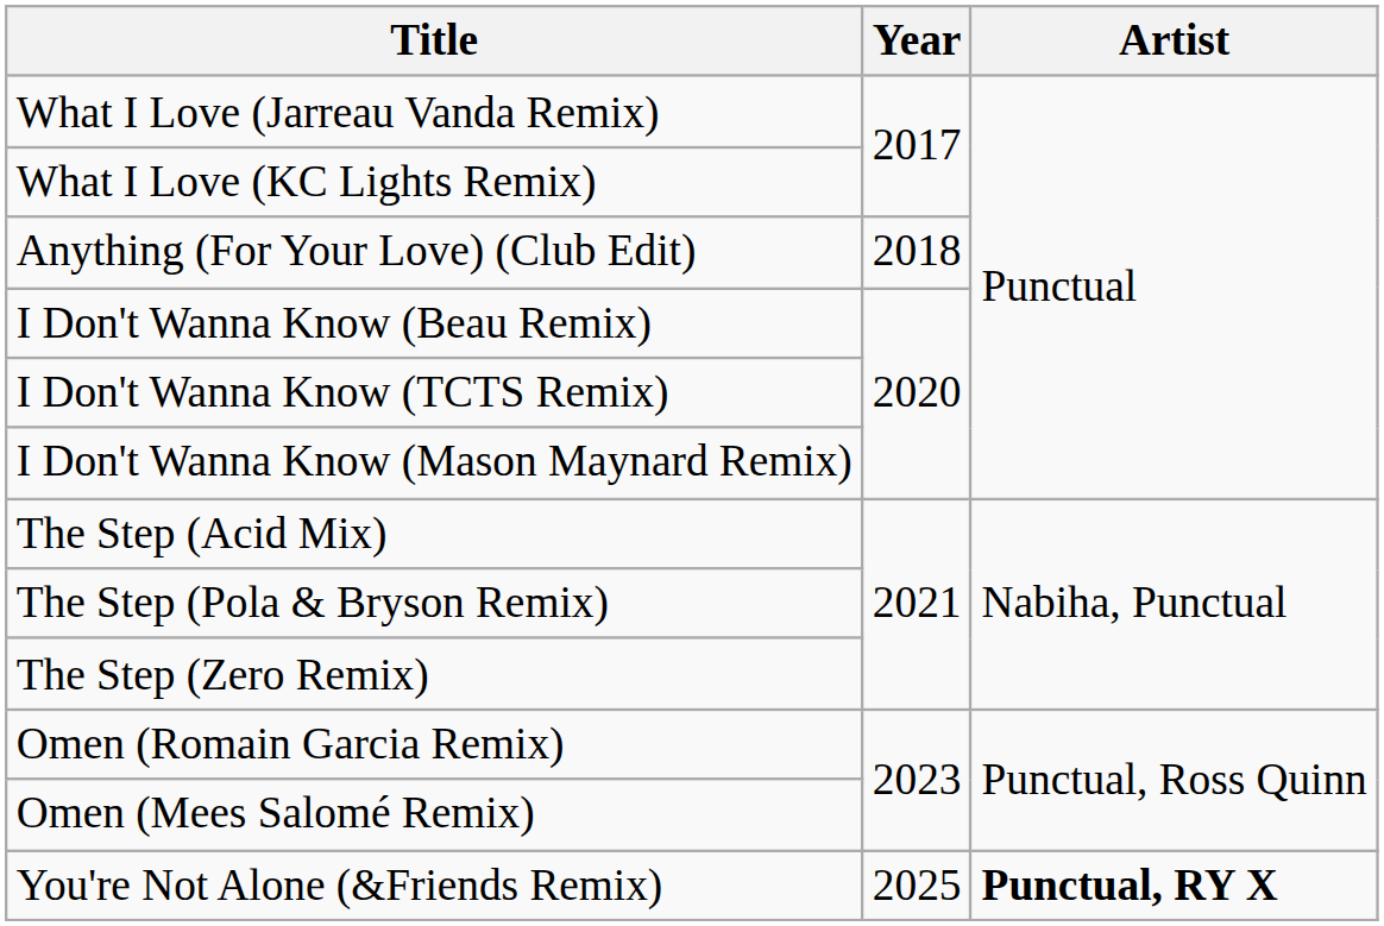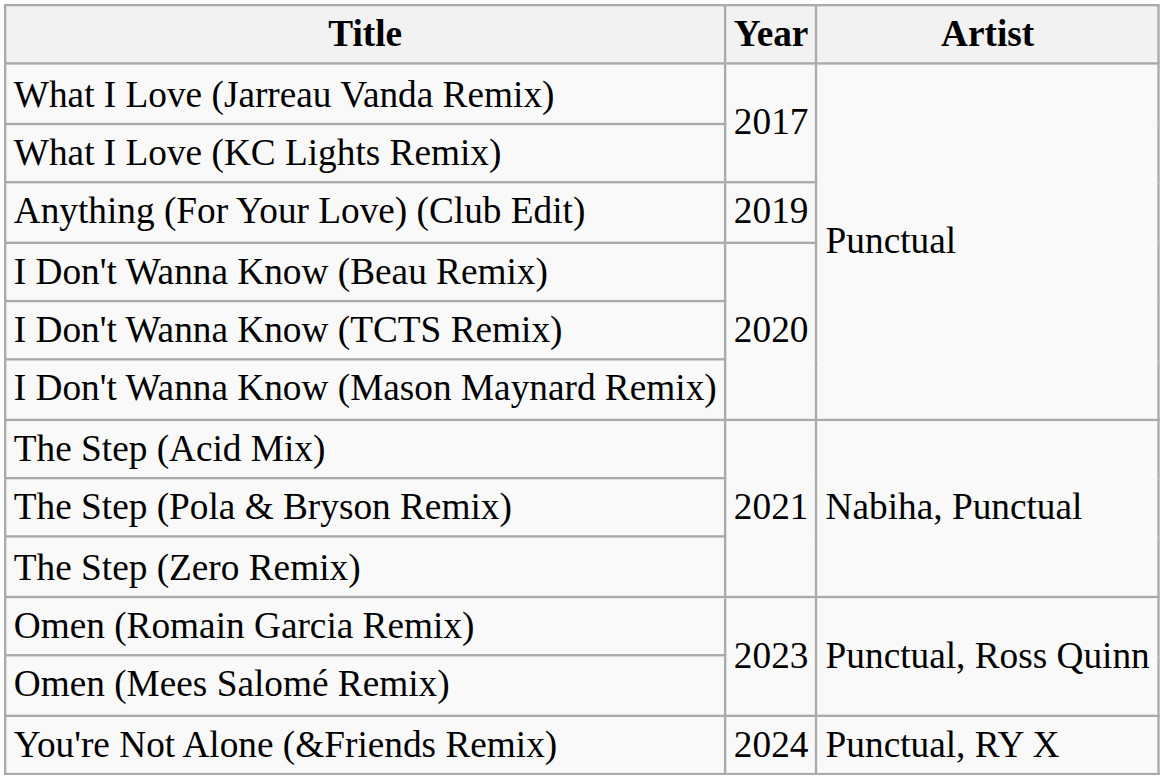 <table class="wikitable">
 <tr>
 <th>Title</th>
 <th>Year</th>
 <th>Artist</th>
 </tr>
 <tr>
 <td>What I Love (Jarreau Vanda Remix)</td>
 <td rowspan="2">2017</td>
 <td rowspan="6">Punctual</td>
 </tr>
 <tr>
 <td>What I Love (KC Lights Remix)</td>
 </tr>
 <tr>
 <td>Anything (For Your Love) (Club Edit)</td>
-<td>2018</td>
+<td>2019</td>
 </tr>
 <tr>
 <td>I Don't Wanna Know (Beau Remix)</td>
 <td rowspan="3">2020</td>
 </tr>
 <tr>
 <td>I Don't Wanna Know (TCTS Remix)</td>
 </tr>
 <tr>
 <td>I Don't Wanna Know (Mason Maynard Remix)</td>
 </tr>
 <tr>
 <td>The Step (Acid Mix)</td>
 <td rowspan="3">2021</td>
 <td rowspan="3">Nabiha, Punctual</td>
 </tr>
 <tr>
 <td>The Step (Pola & Bryson Remix)</td>
 </tr>
 <tr>
 <td>The Step (Zero Remix)</td>
 </tr>
 <tr>
 <td>Omen (Romain Garcia Remix)</td>
 <td rowspan="2">2023</td>
 <td rowspan="2">Punctual, Ross Quinn</td>
 </tr>
 <tr>
 <td>Omen (Mees Salomé Remix)</td>
 </tr>
 <tr>
 <td>You're Not Alone (&Friends Remix)</td>
-<td>2025</td>
-<td><strong>Punctual, RY X</strong></td>
+<td>2024</td>
+<td>Punctual, RY X</td>
 </tr>
 </table>
